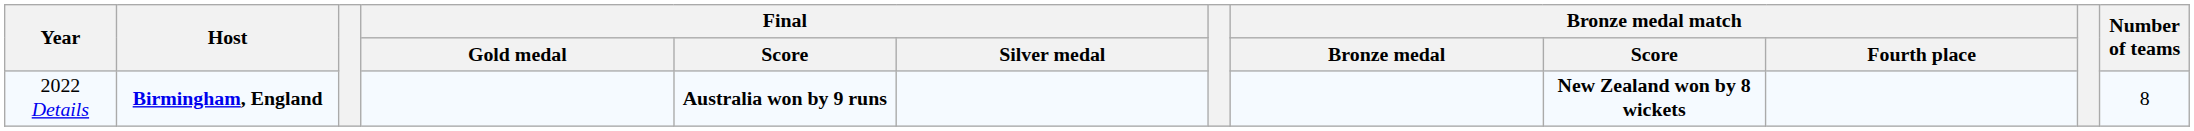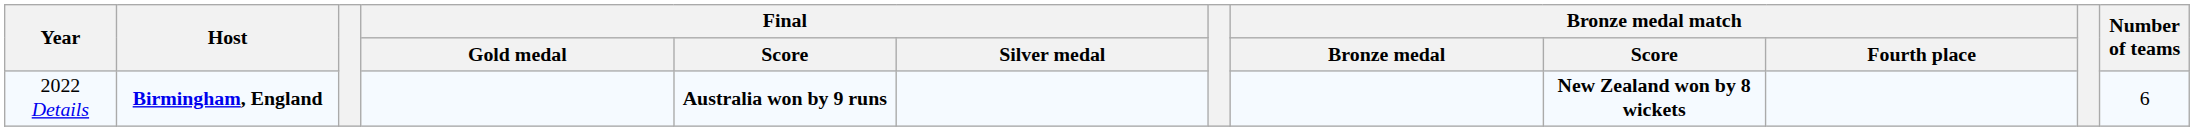 <table class="wikitable" style="text-align:center;width:100%; font-size:90%;">
 <tr>
 <th rowspan=2 width=5%>Year</th>
 <th rowspan=2 width=10%>Host</th>
 <th rowspan="4" width="1%"></th>
 <th colspan=3>Final</th>
 <th rowspan="4" width="1%"></th>
 <th colspan=3>Bronze medal match</th>
 <th rowspan="4" width="1%"></th>
 <th width=4% rowspan=2>Number of teams</th>
 </tr>
 <tr>
 <th width=14%>Gold medal</th>
 <th width=10%>Score</th>
 <th width=14%>Silver medal</th>
 <th width=14%>Bronze medal</th>
 <th width=10%>Score</th>
 <th width=14%>Fourth place</th>
 </tr>
 <tr bgcolor=#F5FAFF>
 <td>2022<br><em><a href='#'>Details</a></em></td>
 <td><strong><a href='#'>Birmingham</a>, England</strong></td>
 <td><strong></strong></td>
 <td><strong>Australia won by 9 runs</strong><br></td>
 <td><strong></strong></td>
 <td><strong></strong></td>
 <td><strong>New Zealand won by 8 wickets</strong><br></td>
 <td><strong></strong></td>
-<td>8</td>
+<td>6</td>
 </tr>
 </table>
